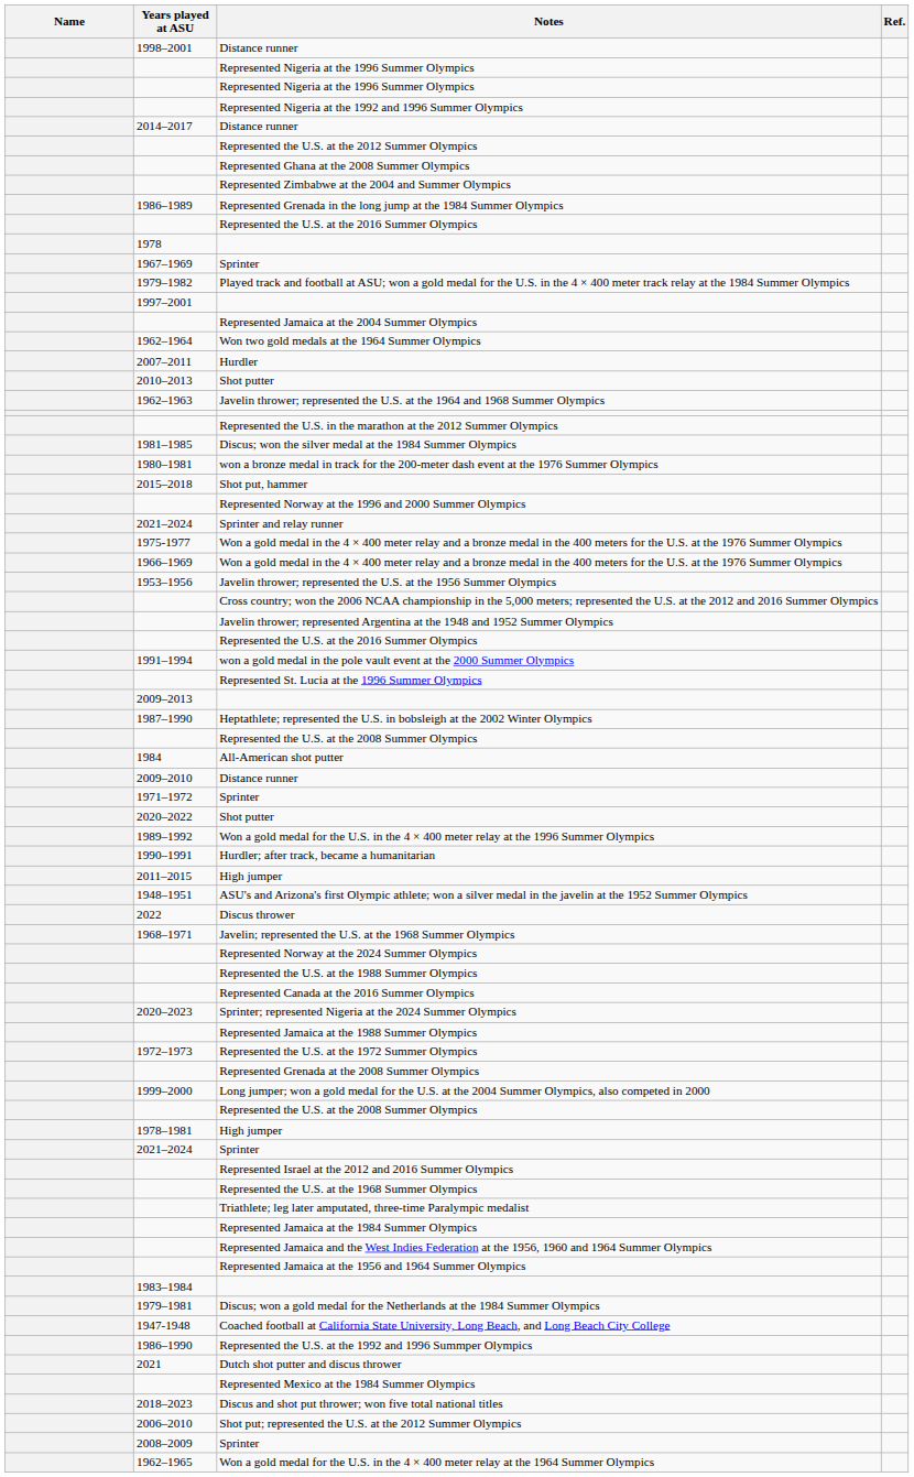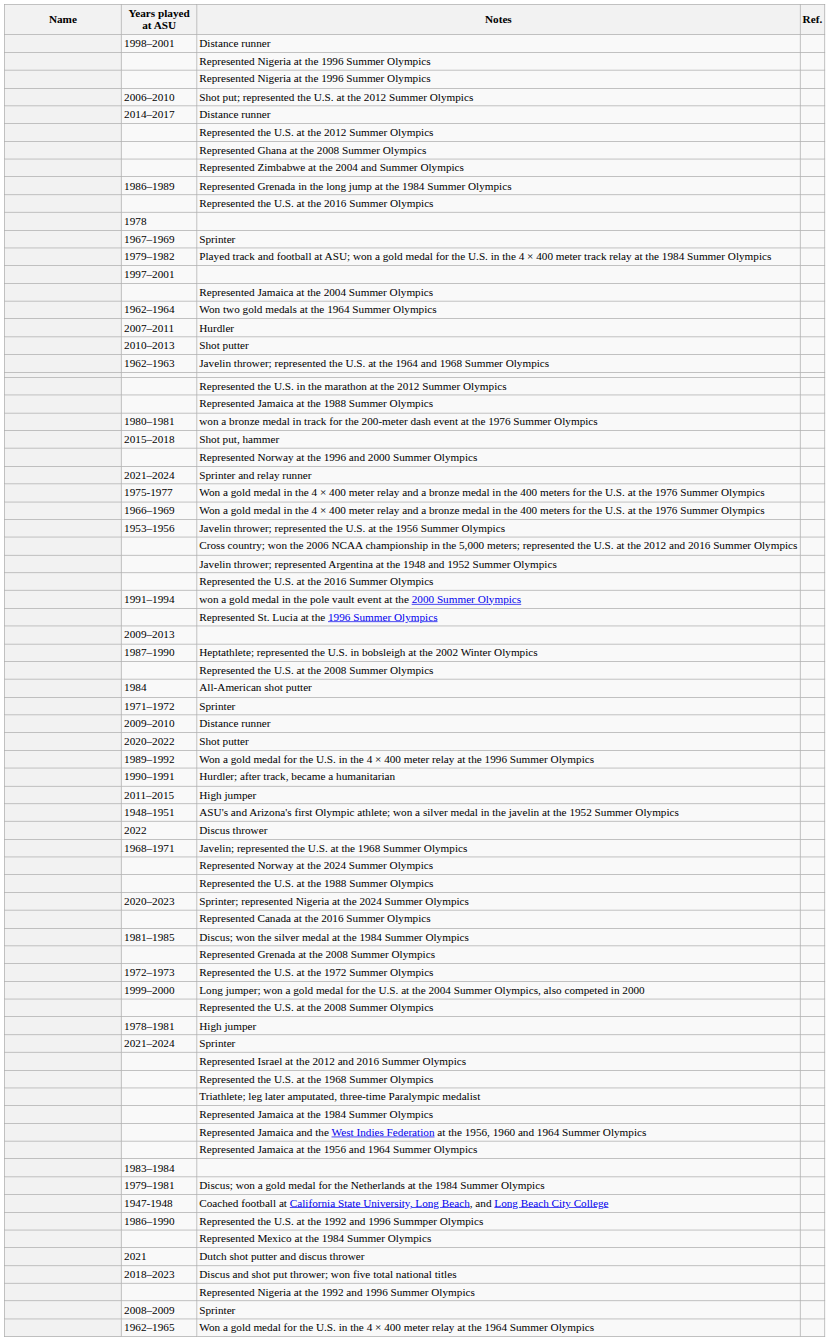 <table class="wikitable sortable">
 <tr>
 <th scope = "col" width="160">Name</th>
 <th scope = "col" width="100">Years played at ASU</th>
 <th scope = "col" width="*" class="unsortable">Notes</th>
 <th scope = "col" width="*" class="unsortable">Ref.</th>
 </tr>
 <tr>
 <th scope = "row"></th>
 <td>1998–2001</td>
 <td>Distance runner</td>
 <td></td>
 </tr>
 <tr>
 <th scope = "row"></th>
 <td></td>
 <td>Represented Nigeria at the 1996 Summer Olympics</td>
 <td></td>
 </tr>
 <tr>
 <th scope = "row"></th>
 <td></td>
 <td>Represented Nigeria at the 1996 Summer Olympics</td>
 <td></td>
 </tr>
 <tr>
 <th scope = "row"></th>
-<td></td>
-<td>Represented Nigeria at the 1992 and 1996 Summer Olympics</td>
+<td>2006–2010</td>
+<td>Shot put; represented the U.S. at the 2012 Summer Olympics</td>
 <td></td>
 </tr>
 <tr>
 <th scope = "row"></th>
 <td>2014–2017</td>
 <td>Distance runner</td>
 <td></td>
 </tr>
 <tr>
 <th scope = "row"></th>
 <td></td>
 <td>Represented the U.S. at the 2012 Summer Olympics</td>
 <td></td>
 </tr>
 <tr>
 <th scope = "row"></th>
 <td></td>
 <td>Represented Ghana at the 2008 Summer Olympics</td>
 <td></td>
 </tr>
 <tr>
 <th scope = "row"></th>
 <td></td>
 <td>Represented Zimbabwe at the 2004 and Summer Olympics</td>
 <td></td>
 </tr>
 <tr>
 <th scope = "row"></th>
 <td>1986–1989</td>
 <td>Represented Grenada in the long jump at the 1984 Summer Olympics</td>
 <td></td>
 </tr>
 <tr>
 <th scope = "row"></th>
 <td></td>
 <td>Represented the U.S. at the 2016 Summer Olympics</td>
 <td></td>
 </tr>
 <tr>
 <th scope = "row"></th>
 <td>1978</td>
 <td></td>
 <td></td>
 </tr>
 <tr>
 <th scope = "row"></th>
 <td>1967–1969</td>
 <td>Sprinter</td>
 <td></td>
 </tr>
 <tr>
 <th scope = "row"></th>
 <td>1979–1982</td>
 <td>Played track and football at ASU; won a gold medal for the U.S. in the 4 × 400 meter track relay at the 1984 Summer Olympics</td>
 <td></td>
 </tr>
 <tr>
 <th scope = "row"></th>
 <td>1997–2001</td>
 <td></td>
 <td></td>
 </tr>
 <tr>
 <th scope = "row"></th>
 <td></td>
 <td>Represented Jamaica at the 2004 Summer Olympics</td>
 <td></td>
 </tr>
 <tr>
 <th scope = "row"></th>
 <td>1962–1964</td>
 <td>Won two gold medals at the 1964 Summer Olympics</td>
 <td></td>
 </tr>
 <tr>
 <th scope = "row"></th>
 <td>2007–2011</td>
 <td>Hurdler</td>
 <td></td>
 </tr>
 <tr>
 <th scope = "row"></th>
 <td>2010–2013</td>
 <td>Shot putter</td>
 <td></td>
 </tr>
 <tr>
 <th scope = "row"></th>
 <td>1962–1963</td>
 <td>Javelin thrower; represented the U.S. at the 1964 and 1968 Summer Olympics</td>
 <td></td>
 </tr>
 <tr>
 <th scope = "row"></th>
 <td></td>
 <td></td>
 <td></td>
 </tr>
 <tr>
 <th scope = "row"></th>
 <td></td>
 <td>Represented the U.S. in the marathon at the 2012 Summer Olympics</td>
 <td></td>
 </tr>
 <tr>
 <th scope = "row"></th>
-<td>1981–1985</td>
-<td>Discus; won the silver medal at the 1984 Summer Olympics</td>
+<td></td>
+<td>Represented Jamaica at the 1988 Summer Olympics</td>
 <td></td>
 </tr>
 <tr>
 <th scope = "row"></th>
 <td>1980–1981</td>
 <td>won a bronze medal in track for the 200-meter dash event at the 1976 Summer Olympics</td>
 <td></td>
 </tr>
 <tr>
 <th scope = "row"></th>
 <td>2015–2018</td>
 <td>Shot put, hammer</td>
 <td></td>
 </tr>
 <tr>
 <th scope = "row"></th>
 <td></td>
 <td>Represented Norway at the 1996 and 2000 Summer Olympics</td>
 <td></td>
 </tr>
 <tr>
 <th scope = "row"></th>
 <td>2021–2024</td>
 <td>Sprinter and relay runner</td>
 <td></td>
 </tr>
 <tr>
 <th scope = "row"></th>
 <td>1975-1977</td>
 <td>Won a gold medal in the 4 × 400 meter relay and a bronze medal in the 400 meters for the U.S. at the 1976 Summer Olympics</td>
 <td></td>
 </tr>
 <tr>
 <th scope = "row"></th>
 <td>1966–1969</td>
 <td>Won a gold medal in the 4 × 400 meter relay and a bronze medal in the 400 meters for the U.S. at the 1976 Summer Olympics</td>
 <td></td>
 </tr>
 <tr>
 <th scope = "row"></th>
 <td>1953–1956</td>
 <td>Javelin thrower; represented the U.S. at the 1956 Summer Olympics</td>
 <td></td>
 </tr>
 <tr>
 <th scope = "row"></th>
 <td></td>
 <td>Cross country; won the 2006 NCAA championship in the 5,000 meters; represented the U.S. at the 2012 and 2016 Summer Olympics</td>
 <td></td>
 </tr>
 <tr>
 <th scope = "row"></th>
 <td></td>
 <td>Javelin thrower; represented Argentina at the 1948 and 1952 Summer Olympics</td>
 <td></td>
 </tr>
 <tr>
 <th scope = "row"></th>
 <td></td>
 <td>Represented the U.S. at the 2016 Summer Olympics</td>
 <td></td>
 </tr>
 <tr>
 <th scope = "row"></th>
 <td>1991–1994</td>
 <td>won a gold medal in the pole vault event at the <a href='#'>2000 Summer Olympics</a></td>
 <td></td>
 </tr>
 <tr>
 <th scope = "row"></th>
 <td></td>
 <td>Represented St. Lucia at the <a href='#'>1996 Summer Olympics</a></td>
 <td></td>
 </tr>
 <tr>
 <th scope = "row"></th>
 <td>2009–2013</td>
 <td></td>
 <td></td>
 </tr>
 <tr>
 <th scope = "row"></th>
 <td>1987–1990</td>
 <td>Heptathlete; represented the U.S. in bobsleigh at the 2002 Winter Olympics</td>
 <td></td>
 </tr>
 <tr>
 <th scope = "row"></th>
 <td></td>
 <td>Represented the U.S. at the 2008 Summer Olympics</td>
 <td></td>
 </tr>
 <tr>
 <th scope = "row"></th>
 <td>1984</td>
 <td>All-American shot putter</td>
 <td></td>
 </tr>
 <tr>
 <th scope = "row"></th>
-<td>2009–2010</td>
-<td>Distance runner</td>
+<td>1971–1972</td>
+<td>Sprinter</td>
 <td></td>
 </tr>
 <tr>
 <th scope = "row"></th>
-<td>1971–1972</td>
-<td>Sprinter</td>
+<td>2009–2010</td>
+<td>Distance runner</td>
 <td></td>
 </tr>
 <tr>
 <th scope = "row"></th>
 <td>2020–2022</td>
 <td>Shot putter</td>
 <td></td>
 </tr>
 <tr>
 <th scope = "row"></th>
 <td>1989–1992</td>
 <td>Won a gold medal for the U.S. in the 4 × 400 meter relay at the 1996 Summer Olympics</td>
 <td></td>
 </tr>
 <tr>
 <th scope = "row"></th>
 <td>1990–1991</td>
 <td>Hurdler; after track, became a humanitarian</td>
 <td></td>
 </tr>
 <tr>
 <th scope = "row"></th>
 <td>2011–2015</td>
 <td>High jumper</td>
 <td></td>
 </tr>
 <tr>
 <th scope = "row"></th>
 <td>1948–1951</td>
 <td>ASU's and Arizona's first Olympic athlete; won a silver medal in the javelin at the 1952 Summer Olympics</td>
 <td></td>
 </tr>
 <tr>
 <th scope = "row"></th>
 <td>2022</td>
 <td>Discus thrower</td>
 <td></td>
 </tr>
 <tr>
 <th scope = "row"></th>
 <td>1968–1971</td>
 <td>Javelin; represented the U.S. at the 1968 Summer Olympics</td>
 <td></td>
 </tr>
 <tr>
 <th scope = "row"></th>
 <td></td>
 <td>Represented Norway at the 2024 Summer Olympics</td>
 <td></td>
 </tr>
 <tr>
 <th scope = "row"></th>
 <td></td>
 <td>Represented the U.S. at the 1988 Summer Olympics</td>
 <td></td>
 </tr>
 <tr>
 <th scope = "row"></th>
-<td></td>
-<td>Represented Canada at the 2016 Summer Olympics</td>
-<td></td>
-</tr>
-<tr>
-<th scope = "row"></th>
 <td>2020–2023</td>
 <td>Sprinter; represented Nigeria at the 2024 Summer Olympics</td>
 <td></td>
 </tr>
 <tr>
 <th scope = "row"></th>
 <td></td>
-<td>Represented Jamaica at the 1988 Summer Olympics</td>
+<td>Represented Canada at the 2016 Summer Olympics</td>
+<td></td>
+</tr>
+<tr>
+<th scope = "row"></th>
+<td>1981–1985</td>
+<td>Discus; won the silver medal at the 1984 Summer Olympics</td>
+<td></td>
+</tr>
+<tr>
+<th scope = "row"></th>
+<td></td>
+<td>Represented Grenada at the 2008 Summer Olympics</td>
 <td></td>
 </tr>
 <tr>
 <th scope = "row"></th>
 <td>1972–1973</td>
 <td>Represented the U.S. at the 1972 Summer Olympics</td>
-<td></td>
-</tr>
-<tr>
-<th scope = "row"></th>
-<td></td>
-<td>Represented Grenada at the 2008 Summer Olympics</td>
 <td></td>
 </tr>
 <tr>
 <th scope = "row"></th>
 <td>1999–2000</td>
 <td>Long jumper; won a gold medal for the U.S. at the 2004 Summer Olympics, also competed in 2000</td>
 <td></td>
 </tr>
 <tr>
 <th scope = "row"></th>
 <td></td>
 <td>Represented the U.S. at the 2008 Summer Olympics</td>
 <td></td>
 </tr>
 <tr>
 <th scope = "row"></th>
 <td>1978–1981</td>
 <td>High jumper</td>
 <td></td>
 </tr>
 <tr>
 <th scope = "row"></th>
 <td>2021–2024</td>
 <td>Sprinter</td>
 <td></td>
 </tr>
 <tr>
 <th scope = "row"></th>
 <td></td>
 <td>Represented Israel at the 2012 and 2016 Summer Olympics</td>
 <td></td>
 </tr>
 <tr>
 <th scope = "row"></th>
 <td></td>
 <td>Represented the U.S. at the 1968 Summer Olympics</td>
 <td></td>
 </tr>
 <tr>
 <th scope = "row"></th>
 <td></td>
 <td>Triathlete; leg later amputated, three-time Paralympic medalist</td>
 <td></td>
 </tr>
 <tr>
 <th scope = "row"></th>
 <td></td>
 <td>Represented Jamaica at the 1984 Summer Olympics</td>
 <td></td>
 </tr>
 <tr>
 <th scope = "row"></th>
 <td></td>
 <td>Represented Jamaica and the <a href='#'>West Indies Federation</a> at the 1956, 1960 and 1964 Summer Olympics</td>
 <td></td>
 </tr>
 <tr>
 <th scope = "row"></th>
 <td></td>
 <td>Represented Jamaica at the 1956 and 1964 Summer Olympics</td>
 <td></td>
 </tr>
 <tr>
 <th scope = "row"></th>
 <td>1983–1984</td>
 <td></td>
 <td></td>
 </tr>
 <tr>
 <th scope = "row"></th>
 <td>1979–1981</td>
 <td>Discus; won a gold medal for the Netherlands at the 1984 Summer Olympics</td>
 <td></td>
 </tr>
 <tr>
 <th scope = "row"></th>
 <td>1947-1948</td>
 <td>Coached football at <a href='#'>California State University, Long Beach</a>, and <a href='#'>Long Beach City College</a></td>
 <td></td>
 </tr>
 <tr>
 <th scope = "row"></th>
 <td>1986–1990</td>
 <td>Represented the U.S. at the 1992 and 1996 Summper Olympics</td>
 <td></td>
 </tr>
 <tr>
 <th scope = "row"></th>
-<td>2021</td>
-<td>Dutch shot putter and discus thrower</td>
+<td></td>
+<td>Represented Mexico at the 1984 Summer Olympics</td>
 <td></td>
 </tr>
 <tr>
 <th scope = "row"></th>
-<td></td>
-<td>Represented Mexico at the 1984 Summer Olympics</td>
+<td>2021</td>
+<td>Dutch shot putter and discus thrower</td>
 <td></td>
 </tr>
 <tr>
 <th scope = "row"></th>
 <td>2018–2023</td>
 <td>Discus and shot put thrower; won five total national titles</td>
 <td></td>
 </tr>
 <tr>
 <th scope = "row"></th>
-<td>2006–2010</td>
-<td>Shot put; represented the U.S. at the 2012 Summer Olympics</td>
+<td></td>
+<td>Represented Nigeria at the 1992 and 1996 Summer Olympics</td>
 <td></td>
 </tr>
 <tr>
 <th scope = "row"></th>
 <td>2008–2009</td>
 <td>Sprinter</td>
 <td></td>
 </tr>
 <tr>
 <th scope = "row"></th>
 <td>1962–1965</td>
 <td>Won a gold medal for the U.S. in the 4 × 400 meter relay at the 1964 Summer Olympics</td>
 <td></td>
 </tr>
 </table>
